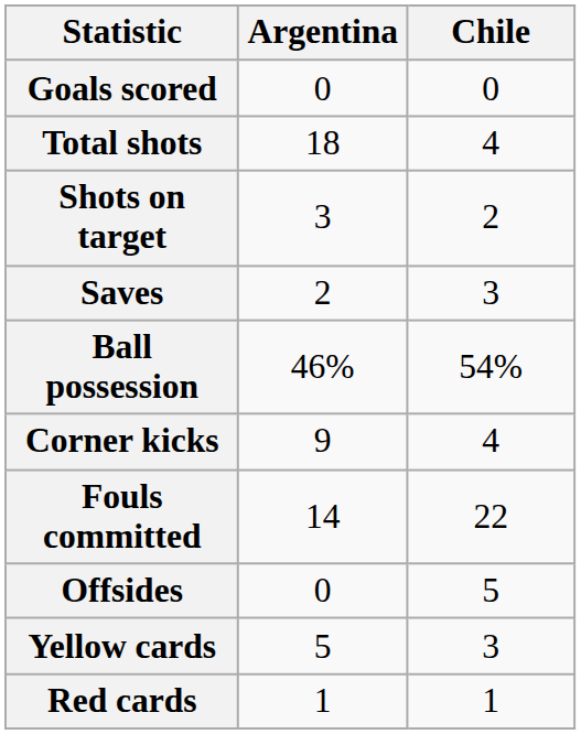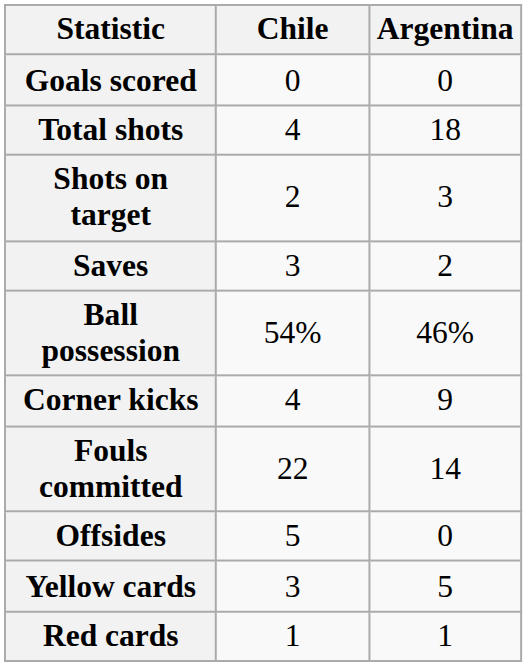 <table class="wikitable plainrowheaders" style="text-align:center">
 <tr>
 <th scope="col" style="width:100px">Statistic</th>
+<th scope="col" style="width:70px">Chile</th>
 <th scope="col" style="width:70px">Argentina</th>
-<th scope="col" style="width:70px">Chile</th>
 </tr>
 <tr>
 <th scope="row">Goals scored</th>
 <td>0</td>
 <td>0</td>
 </tr>
 <tr>
 <th scope="row">Total shots</th>
+<td>4</td>
 <td>18</td>
-<td>4</td>
 </tr>
 <tr>
 <th scope="row">Shots on target</th>
+<td>2</td>
+<td>3</td>
+</tr>
+<tr>
+<th scope="row">Saves</th>
 <td>3</td>
 <td>2</td>
 </tr>
 <tr>
-<th scope="row">Saves</th>
-<td>2</td>
-<td>3</td>
-</tr>
-<tr>
 <th scope="row">Ball possession</th>
+<td>54%</td>
 <td>46%</td>
-<td>54%</td>
 </tr>
 <tr>
 <th scope="row">Corner kicks</th>
+<td>4</td>
 <td>9</td>
-<td>4</td>
 </tr>
 <tr>
 <th scope="row">Fouls committed</th>
+<td>22</td>
 <td>14</td>
-<td>22</td>
 </tr>
 <tr>
 <th scope="row">Offsides</th>
+<td>5</td>
 <td>0</td>
-<td>5</td>
 </tr>
 <tr>
 <th scope="row">Yellow cards</th>
+<td>3</td>
 <td>5</td>
-<td>3</td>
 </tr>
 <tr>
 <th scope="row">Red cards</th>
 <td>1</td>
 <td>1</td>
 </tr>
 </table>
